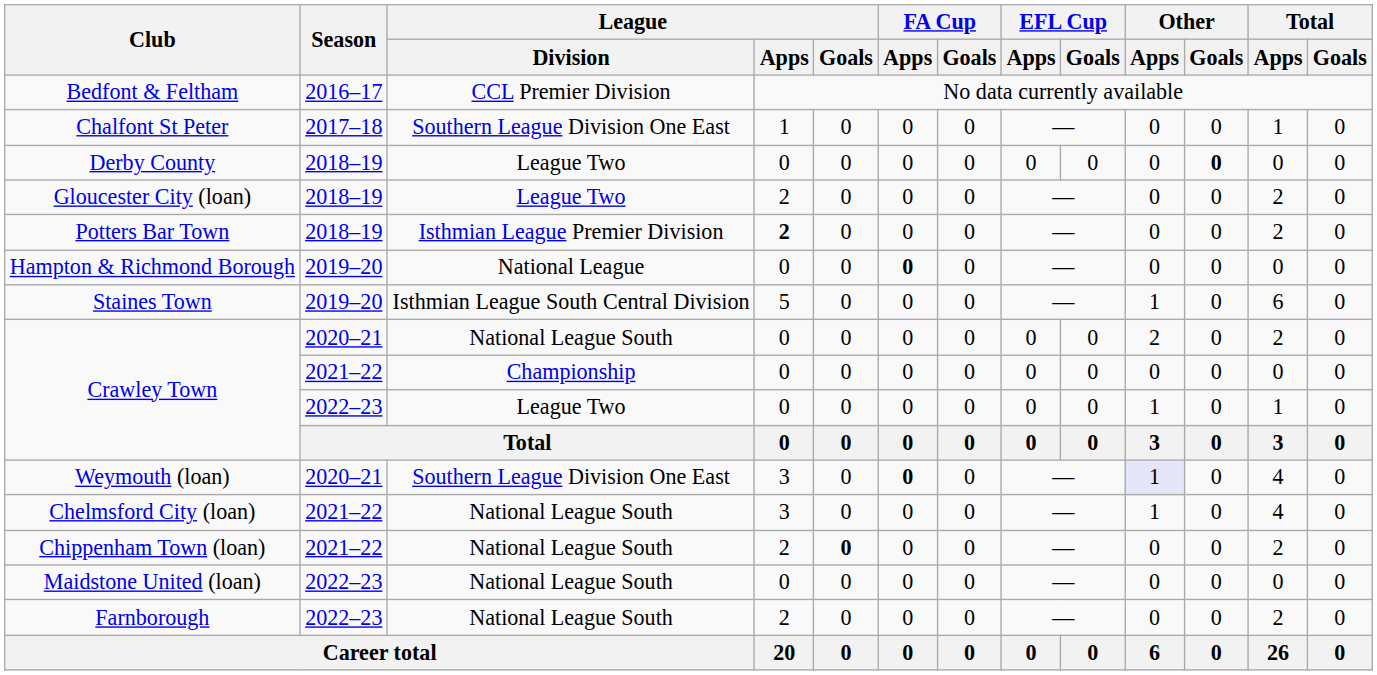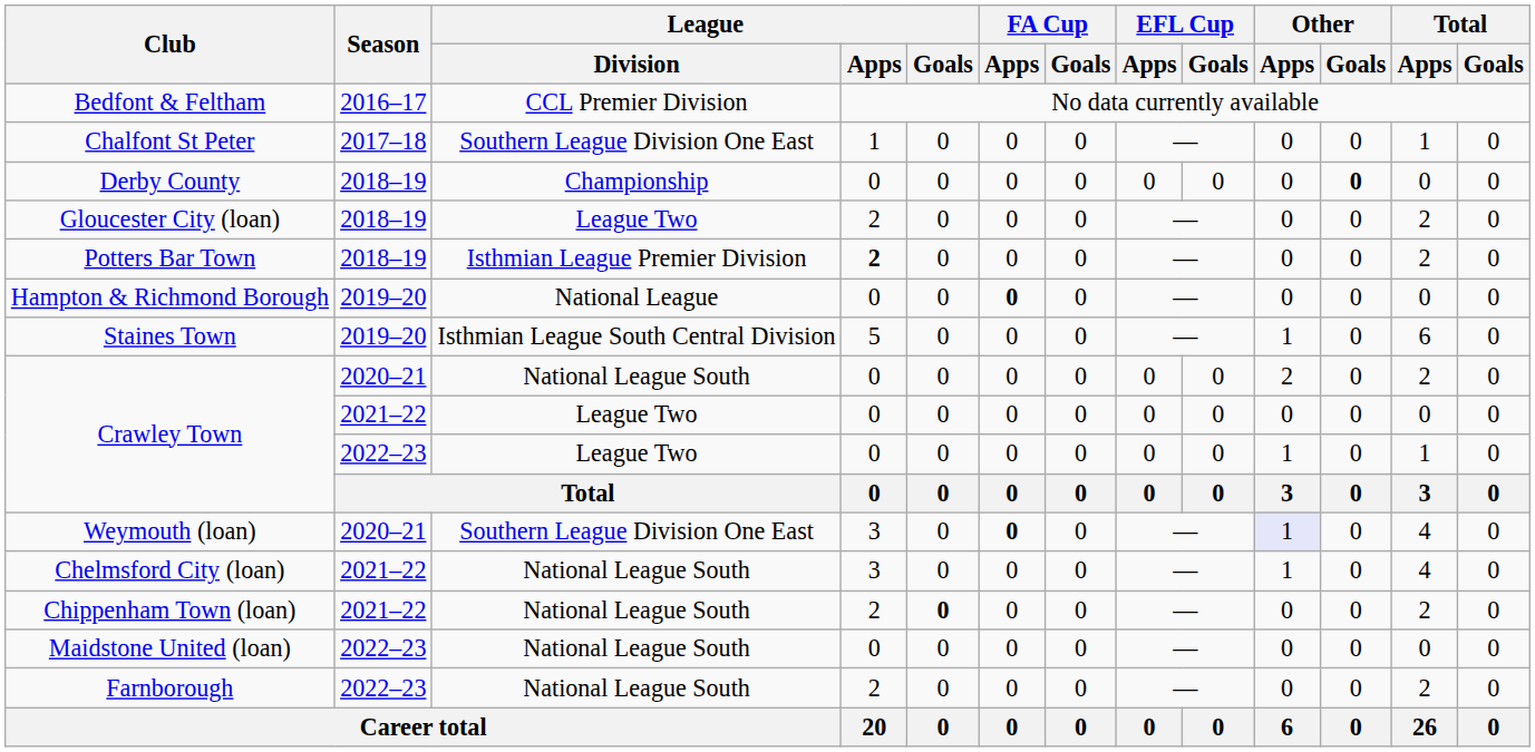 <table class="wikitable" style="text-align: center">
 <tr>
 <th rowspan="2">Club</th>
 <th rowspan="2">Season</th>
 <th colspan="3">League</th>
 <th colspan="2"><a href='#'>FA Cup</a></th>
 <th colspan="2"><a href='#'>EFL Cup</a></th>
 <th colspan="2">Other</th>
 <th colspan="2">Total</th>
 </tr>
 <tr>
 <th>Division</th>
 <th>Apps</th>
 <th>Goals</th>
 <th>Apps</th>
 <th>Goals</th>
 <th>Apps</th>
 <th>Goals</th>
 <th>Apps</th>
 <th>Goals</th>
 <th>Apps</th>
 <th>Goals</th>
 </tr>
 <tr>
 <td><a href='#'>Bedfont & Feltham</a></td>
 <td><a href='#'>2016–17</a></td>
 <td><a href='#'>CCL</a> Premier Division</td>
 <td colspan="10">No data currently available</td>
 </tr>
 <tr>
 <td><a href='#'>Chalfont St Peter</a></td>
 <td><a href='#'>2017–18</a></td>
 <td><a href='#'>Southern League</a> Division One East</td>
 <td>1</td>
 <td>0</td>
 <td>0</td>
 <td>0</td>
 <td colspan="2">—</td>
 <td>0</td>
 <td>0</td>
 <td>1</td>
 <td>0</td>
 </tr>
 <tr>
 <td><a href='#'>Derby County</a></td>
 <td><a href='#'>2018–19</a></td>
-<td>League Two</td>
+<td><a href='#'>Championship</a></td>
 <td>0</td>
 <td>0</td>
 <td>0</td>
 <td>0</td>
 <td>0</td>
 <td>0</td>
 <td>0</td>
 <td><strong>0</strong></td>
 <td>0</td>
 <td>0</td>
 </tr>
 <tr>
 <td><a href='#'>Gloucester City</a> (loan)</td>
 <td><a href='#'>2018–19</a></td>
 <td><a href='#'>League Two</a></td>
 <td>2</td>
 <td>0</td>
 <td>0</td>
 <td>0</td>
 <td colspan="2">—</td>
 <td>0</td>
 <td>0</td>
 <td>2</td>
 <td>0</td>
 </tr>
 <tr>
 <td><a href='#'>Potters Bar Town</a></td>
 <td><a href='#'>2018–19</a></td>
 <td><a href='#'>Isthmian League</a> Premier Division</td>
 <td><strong>2</strong></td>
 <td>0</td>
 <td>0</td>
 <td>0</td>
 <td colspan="2">—</td>
 <td>0</td>
 <td>0</td>
 <td>2</td>
 <td>0</td>
 </tr>
 <tr>
 <td><a href='#'>Hampton & Richmond Borough</a></td>
 <td><a href='#'>2019–20</a></td>
 <td>National League</td>
 <td>0</td>
 <td>0</td>
 <td><strong>0</strong></td>
 <td>0</td>
 <td colspan="2">—</td>
 <td>0</td>
 <td>0</td>
 <td>0</td>
 <td>0</td>
 </tr>
 <tr>
 <td><a href='#'>Staines Town</a></td>
 <td><a href='#'>2019–20</a></td>
 <td>Isthmian League South Central Division</td>
 <td>5</td>
 <td>0</td>
 <td>0</td>
 <td>0</td>
 <td colspan="2">—</td>
 <td>1</td>
 <td>0</td>
 <td>6</td>
 <td>0</td>
 </tr>
 <tr>
 <td rowspan=4><a href='#'>Crawley Town</a></td>
 <td><a href='#'>2020–21</a></td>
 <td>National League South</td>
 <td>0</td>
 <td>0</td>
 <td>0</td>
 <td>0</td>
 <td>0</td>
 <td>0</td>
 <td>2</td>
 <td>0</td>
 <td>2</td>
 <td>0</td>
 </tr>
 <tr>
 <td><a href='#'>2021–22</a></td>
-<td><a href='#'>Championship</a></td>
+<td>League Two</td>
 <td>0</td>
 <td>0</td>
 <td>0</td>
 <td>0</td>
 <td>0</td>
 <td>0</td>
 <td>0</td>
 <td>0</td>
 <td>0</td>
 <td>0</td>
 </tr>
 <tr>
 <td><a href='#'>2022–23</a></td>
 <td>League Two</td>
 <td>0</td>
 <td>0</td>
 <td>0</td>
 <td>0</td>
 <td>0</td>
 <td>0</td>
 <td>1</td>
 <td>0</td>
 <td>1</td>
 <td>0</td>
 </tr>
 <tr>
 <th colspan=2>Total</th>
 <th>0</th>
 <th>0</th>
 <th>0</th>
 <th>0</th>
 <th>0</th>
 <th>0</th>
 <th>3</th>
 <th>0</th>
 <th>3</th>
 <th>0</th>
 </tr>
 <tr>
 <td><a href='#'>Weymouth</a> (loan)</td>
 <td><a href='#'>2020–21</a></td>
 <td><a href='#'>Southern League</a> Division One East</td>
 <td>3</td>
 <td>0</td>
 <td><strong>0</strong></td>
 <td>0</td>
 <td colspan="2">—</td>
 <td style="background: lavender;">1</td>
 <td>0</td>
 <td>4</td>
 <td>0</td>
 </tr>
 <tr>
 <td><a href='#'>Chelmsford City</a> (loan)</td>
 <td><a href='#'>2021–22</a></td>
 <td>National League South</td>
 <td>3</td>
 <td>0</td>
 <td>0</td>
 <td>0</td>
 <td colspan="2">—</td>
 <td>1</td>
 <td>0</td>
 <td>4</td>
 <td>0</td>
 </tr>
 <tr>
 <td><a href='#'>Chippenham Town</a> (loan)</td>
 <td><a href='#'>2021–22</a></td>
 <td>National League South</td>
 <td>2</td>
 <td><strong>0</strong></td>
 <td>0</td>
 <td>0</td>
 <td colspan="2">—</td>
 <td>0</td>
 <td>0</td>
 <td>2</td>
 <td>0</td>
 </tr>
 <tr>
 <td><a href='#'>Maidstone United</a> (loan)</td>
 <td><a href='#'>2022–23</a></td>
 <td>National League South</td>
 <td>0</td>
 <td>0</td>
 <td>0</td>
 <td>0</td>
 <td colspan="2">—</td>
 <td>0</td>
 <td>0</td>
 <td>0</td>
 <td>0</td>
 </tr>
 <tr>
 <td><a href='#'>Farnborough</a></td>
 <td><a href='#'>2022–23</a></td>
 <td>National League South</td>
 <td>2</td>
 <td>0</td>
 <td>0</td>
 <td>0</td>
 <td colspan="2">—</td>
 <td>0</td>
 <td>0</td>
 <td>2</td>
 <td>0</td>
 </tr>
 <tr>
 <th colspan="3">Career total</th>
 <th>20</th>
 <th>0</th>
 <th>0</th>
 <th>0</th>
 <th>0</th>
 <th>0</th>
 <th>6</th>
 <th>0</th>
 <th>26</th>
 <th>0</th>
 </tr>
 </table>
